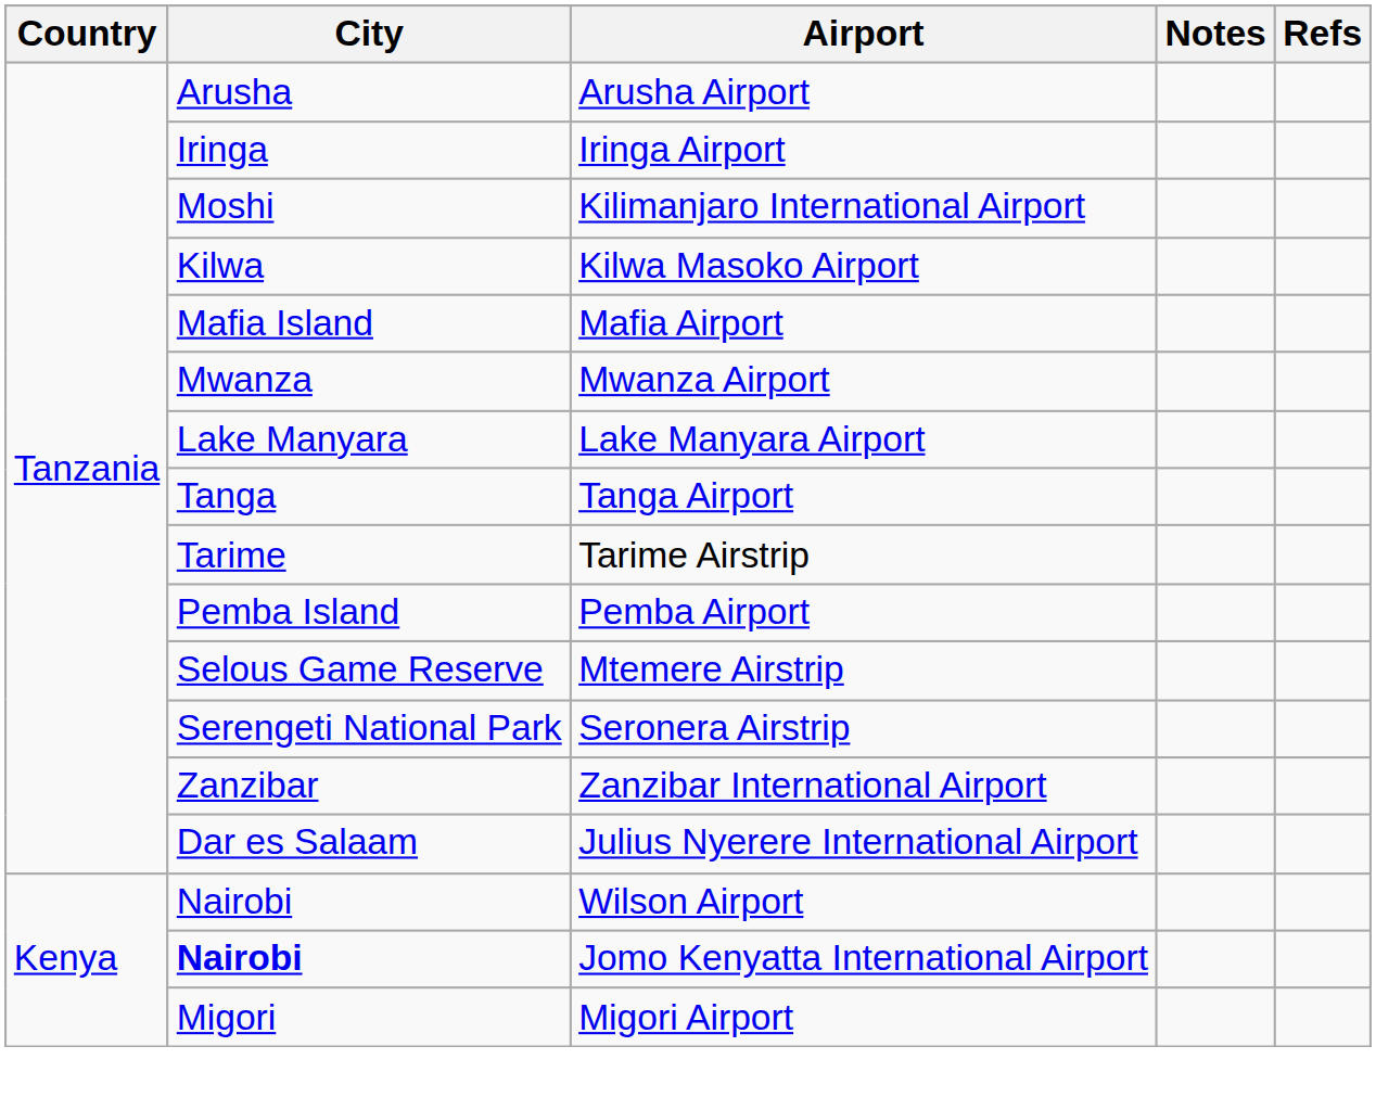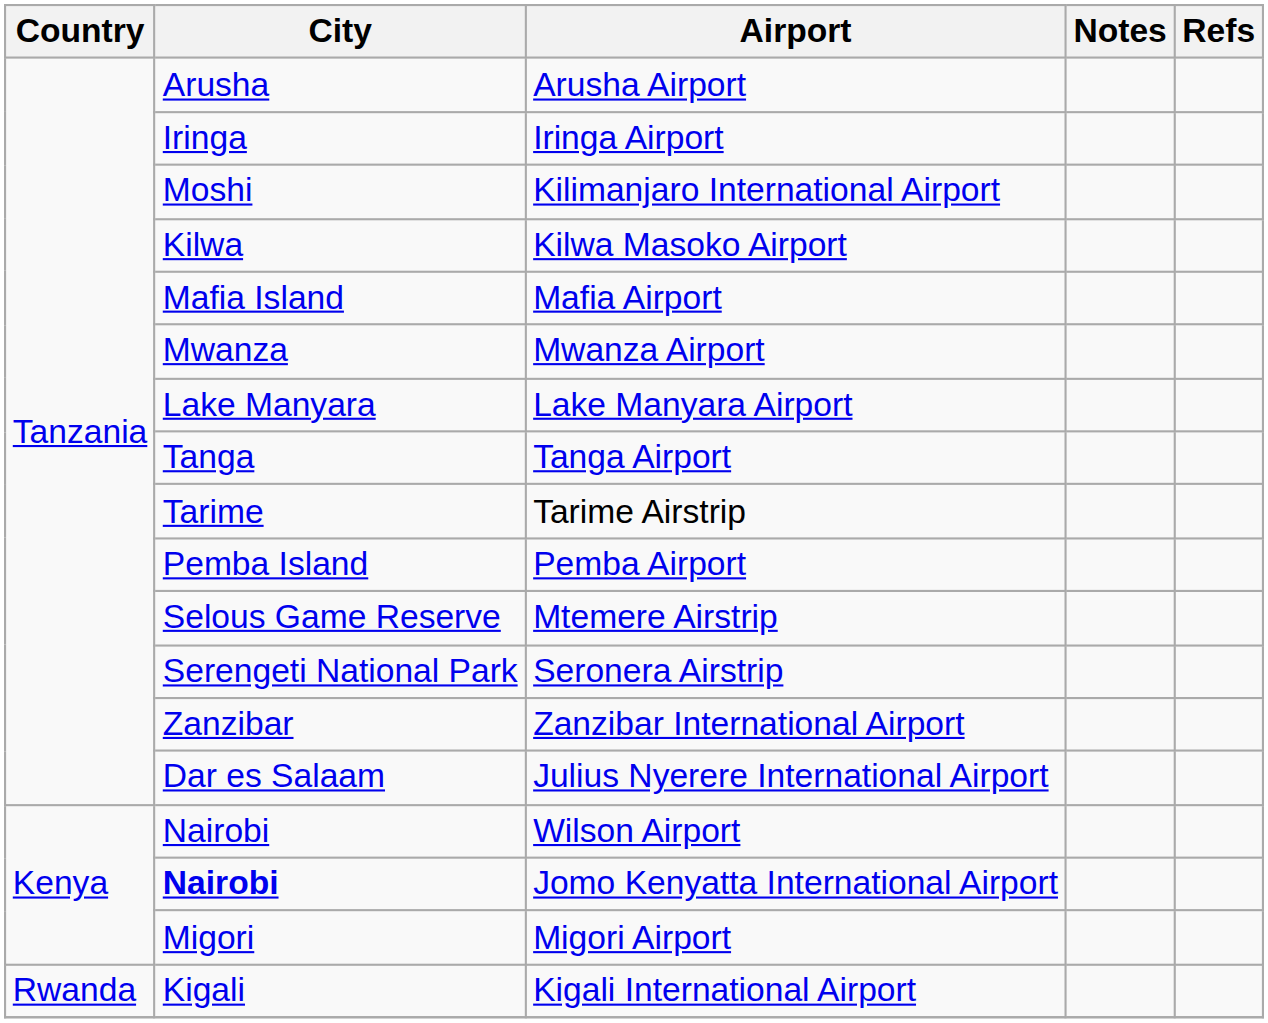 <table class="wikitable sortable">
 <tr>
 <th>Country</th>
 <th>City</th>
 <th>Airport</th>
 <th>Notes</th>
 <th>Refs</th>
 </tr>
 <tr>
 <td rowspan="14"><a href='#'>Tanzania</a></td>
 <td><a href='#'>Arusha</a></td>
 <td><a href='#'>Arusha Airport</a></td>
 <td></td>
 <td align=center></td>
 </tr>
 <tr>
 <td><a href='#'>Iringa</a></td>
 <td><a href='#'>Iringa Airport</a></td>
 <td></td>
 <td align=center></td>
 </tr>
 <tr>
 <td><a href='#'>Moshi</a></td>
 <td><a href='#'>Kilimanjaro International Airport</a></td>
 <td></td>
 <td align=center></td>
 </tr>
 <tr>
 <td><a href='#'>Kilwa</a></td>
 <td><a href='#'>Kilwa Masoko Airport</a></td>
 <td></td>
 <td align=center></td>
 </tr>
 <tr>
 <td><a href='#'>Mafia Island</a></td>
 <td><a href='#'>Mafia Airport</a></td>
 <td></td>
 <td align=center></td>
 </tr>
 <tr>
 <td><a href='#'>Mwanza</a></td>
 <td><a href='#'>Mwanza Airport</a></td>
 <td></td>
 <td align=center></td>
 </tr>
 <tr>
 <td><a href='#'>Lake Manyara</a></td>
 <td><a href='#'>Lake Manyara Airport</a></td>
 <td></td>
 <td align=center></td>
 </tr>
 <tr>
 <td><a href='#'>Tanga</a></td>
 <td><a href='#'>Tanga Airport</a></td>
 <td></td>
 <td align=center></td>
 </tr>
 <tr>
 <td><a href='#'>Tarime</a></td>
 <td>Tarime Airstrip</td>
 <td></td>
 <td align=center></td>
 </tr>
 <tr>
 <td><a href='#'>Pemba Island</a></td>
 <td><a href='#'>Pemba Airport</a></td>
 <td></td>
 <td align=center></td>
 </tr>
 <tr>
 <td><a href='#'>Selous Game Reserve</a></td>
 <td><a href='#'>Mtemere Airstrip</a></td>
 <td></td>
 <td align=center></td>
 </tr>
 <tr>
 <td><a href='#'>Serengeti National Park</a></td>
 <td><a href='#'>Seronera Airstrip</a></td>
 <td></td>
 <td align=center></td>
 </tr>
 <tr>
 <td><a href='#'>Zanzibar</a></td>
 <td><a href='#'>Zanzibar International Airport</a></td>
 <td></td>
 <td align=center></td>
 </tr>
 <tr>
 <td><a href='#'>Dar es Salaam</a></td>
 <td><a href='#'>Julius Nyerere International Airport</a></td>
 <td></td>
 <td align=center></td>
 </tr>
 <tr>
 <td rowspan="3"><a href='#'>Kenya</a></td>
 <td><a href='#'>Nairobi</a></td>
 <td><a href='#'>Wilson Airport</a></td>
 <td></td>
 <td align=center></td>
 </tr>
 <tr>
 <td><strong><a href='#'>Nairobi</a></strong></td>
 <td><a href='#'>Jomo Kenyatta International Airport</a></td>
 <td></td>
 <td align=center></td>
 </tr>
 <tr>
 <td><a href='#'>Migori</a></td>
 <td><a href='#'>Migori Airport</a></td>
 <td></td>
 <td align=center></td>
 </tr>
 <tr>
+<td><a href='#'>Rwanda</a></td>
+<td><a href='#'>Kigali</a></td>
+<td><a href='#'>Kigali International Airport</a></td>
+<td></td>
+<td align=center></td>
+</tr>
+<tr>
 </tr>
 </table>
